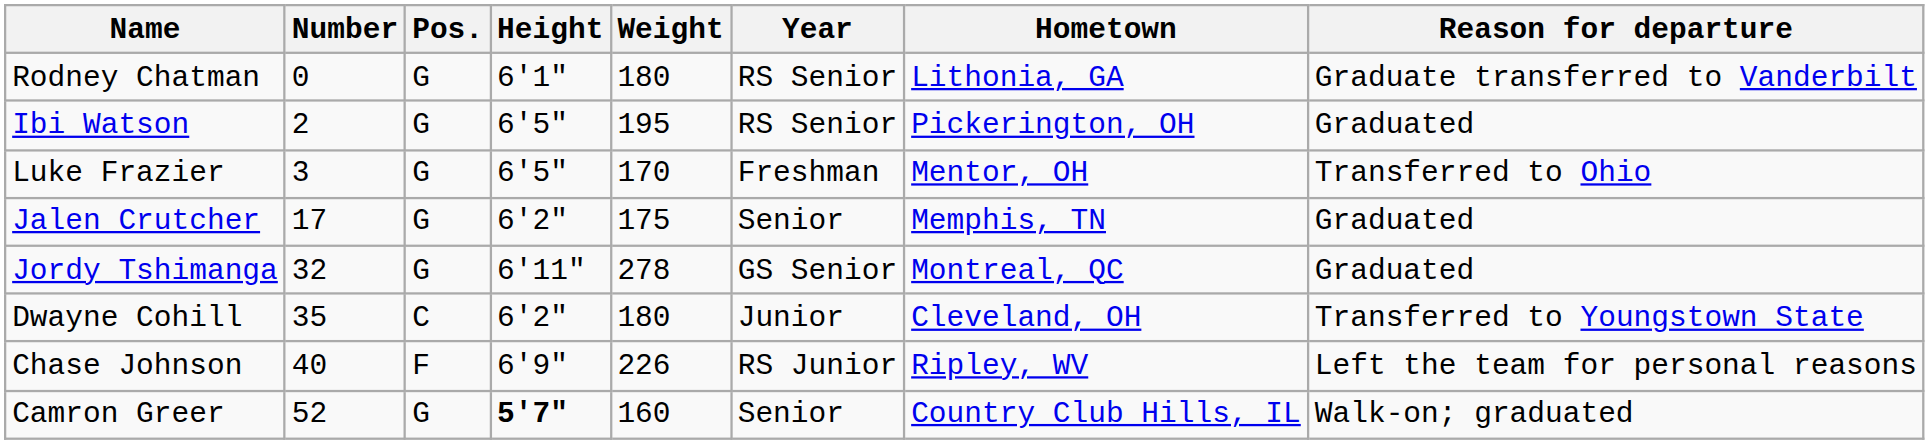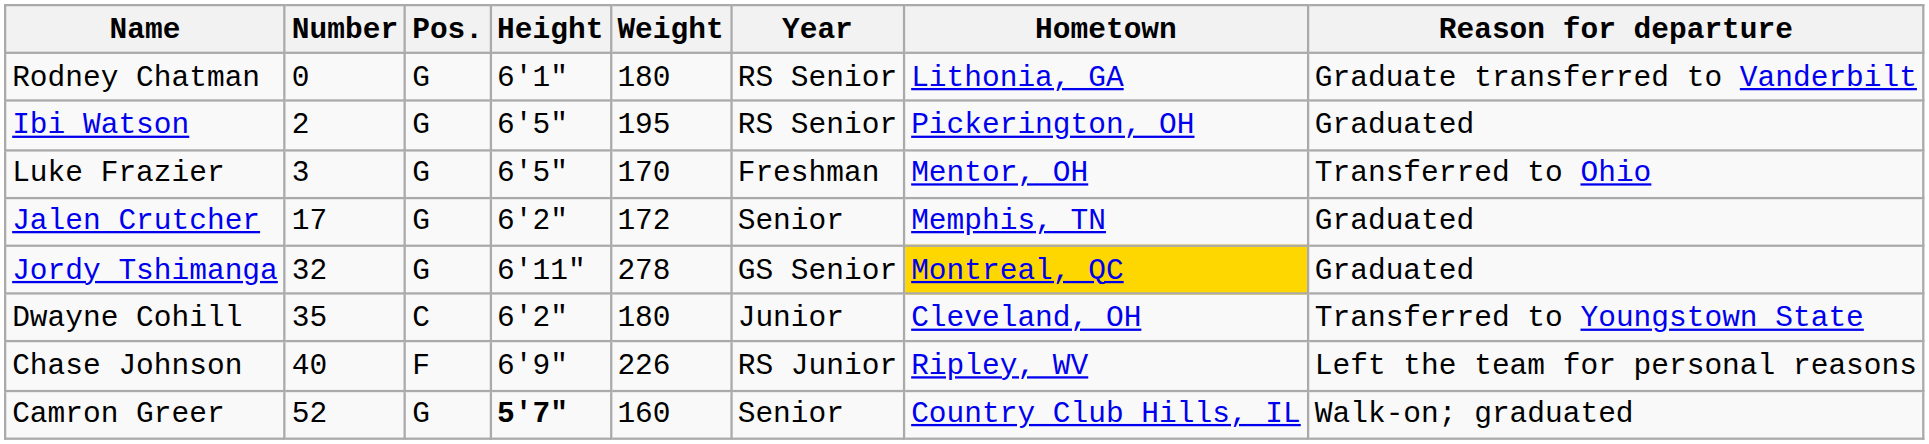 <table class="wikitable sortable" border="1">
 <tr>
 <th>Name</th>
 <th>Number</th>
 <th>Pos.</th>
 <th>Height</th>
 <th>Weight</th>
 <th>Year</th>
 <th>Hometown</th>
 <th class="unsortable">Reason for departure</th>
 </tr>
 <tr>
 <td>Rodney Chatman</td>
 <td>0</td>
 <td>G</td>
 <td>6'1"</td>
 <td>180</td>
 <td>RS Senior</td>
 <td><a href='#'>Lithonia, GA</a></td>
 <td>Graduate transferred to <a href='#'>Vanderbilt</a></td>
 </tr>
 <tr>
 <td><a href='#'>Ibi Watson</a></td>
 <td>2</td>
 <td>G</td>
 <td>6'5"</td>
 <td>195</td>
 <td>RS Senior</td>
 <td><a href='#'>Pickerington, OH</a></td>
 <td>Graduated</td>
 </tr>
 <tr>
 <td>Luke Frazier</td>
 <td>3</td>
 <td>G</td>
 <td>6'5"</td>
 <td>170</td>
 <td>Freshman</td>
 <td><a href='#'>Mentor, OH</a></td>
 <td>Transferred to <a href='#'>Ohio</a></td>
 </tr>
 <tr>
 <td><a href='#'>Jalen Crutcher</a></td>
 <td>17</td>
 <td>G</td>
 <td>6'2"</td>
-<td>175</td>
+<td>172</td>
 <td>Senior</td>
 <td><a href='#'>Memphis, TN</a></td>
 <td>Graduated</td>
 </tr>
 <tr>
 <td><a href='#'>Jordy Tshimanga</a></td>
 <td>32</td>
 <td>G</td>
 <td>6'11"</td>
 <td>278</td>
 <td>GS Senior</td>
-<td><a href='#'>Montreal, QC</a></td>
+<td style="background: gold;"><a href='#'>Montreal, QC</a></td>
 <td>Graduated</td>
 </tr>
 <tr>
 <td>Dwayne Cohill</td>
 <td>35</td>
 <td>C</td>
 <td>6'2"</td>
 <td>180</td>
 <td>Junior</td>
 <td><a href='#'>Cleveland, OH</a></td>
 <td>Transferred to <a href='#'>Youngstown State</a></td>
 </tr>
 <tr>
 <td>Chase Johnson</td>
 <td>40</td>
 <td>F</td>
 <td>6'9"</td>
 <td>226</td>
 <td>RS Junior</td>
 <td><a href='#'>Ripley, WV</a></td>
 <td>Left the team for personal reasons</td>
 </tr>
 <tr>
 <td>Camron Greer</td>
 <td>52</td>
 <td>G</td>
 <td><strong>5'7"</strong></td>
 <td>160</td>
 <td>Senior</td>
 <td><a href='#'>Country Club Hills, IL</a></td>
 <td>Walk-on; graduated</td>
 </tr>
 </table>
